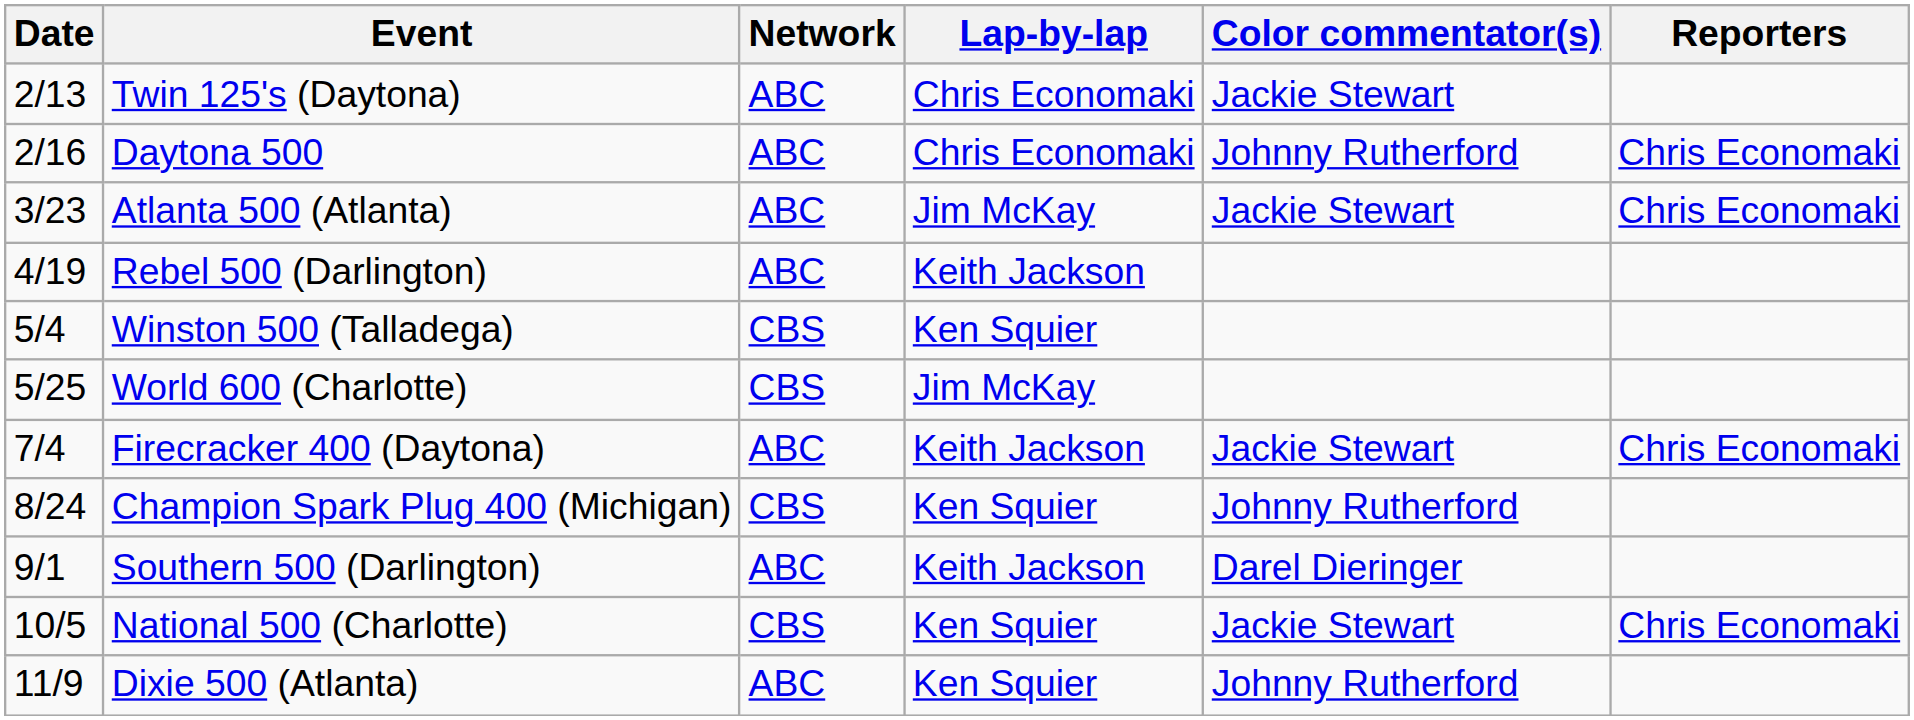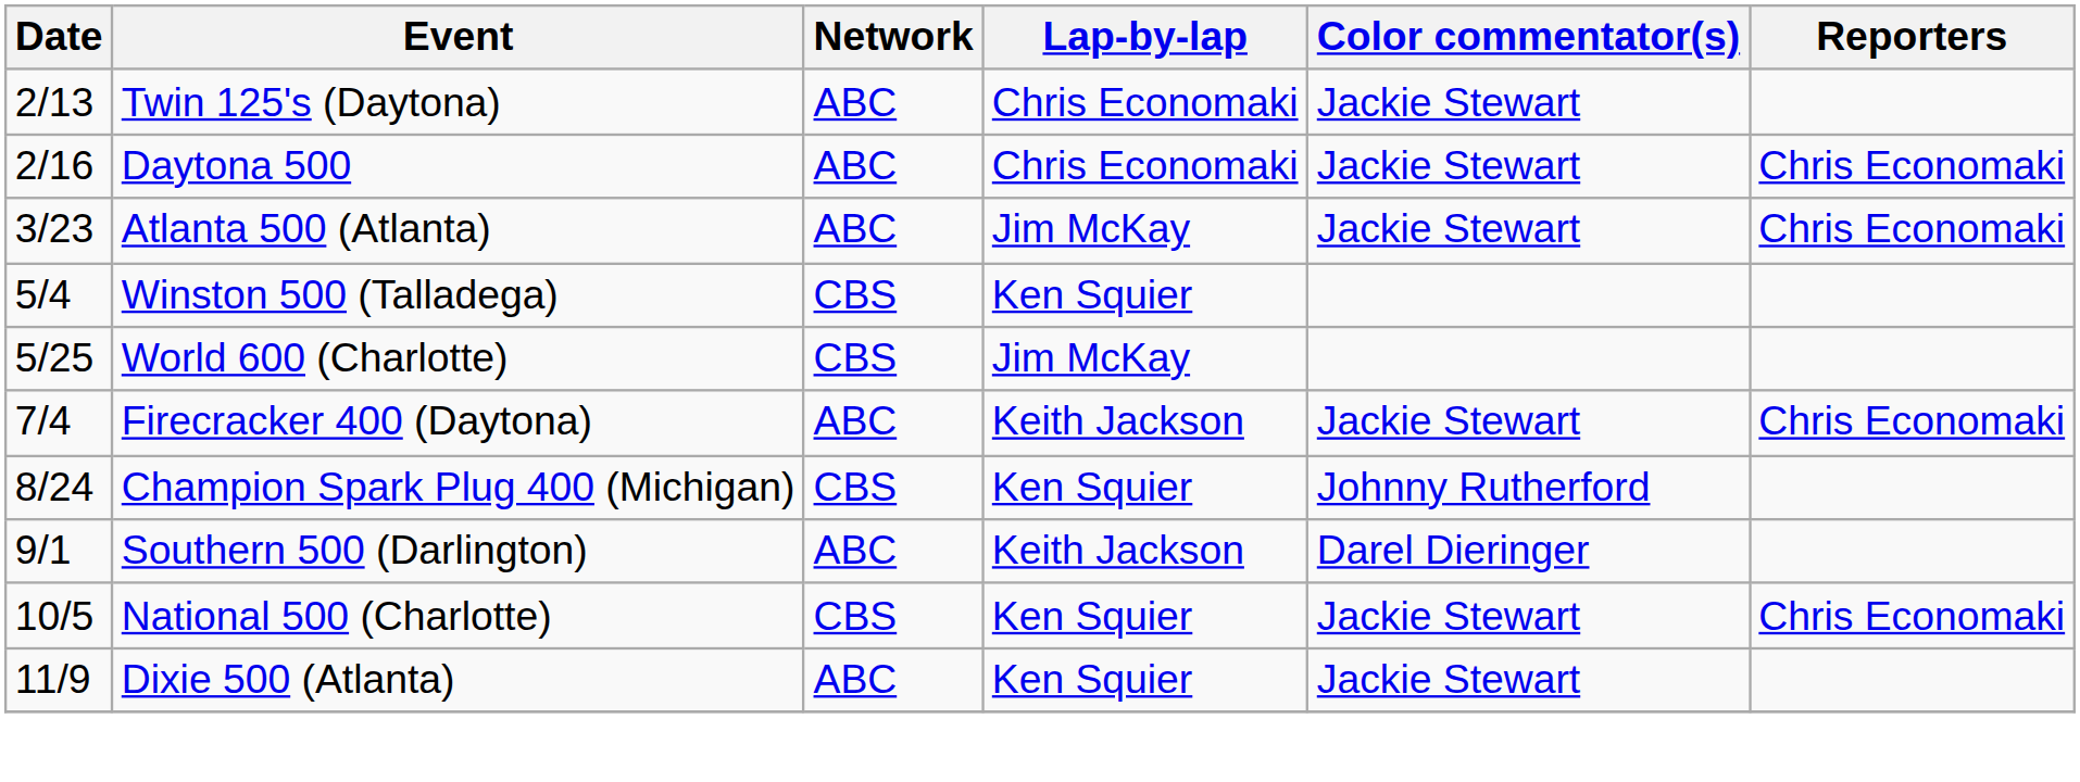 <table class=wikitable>
 <tr>
 <th>Date</th>
 <th>Event</th>
 <th>Network</th>
 <th><a href='#'>Lap-by-lap</a></th>
 <th><a href='#'>Color commentator(s)</a></th>
 <th>Reporters</th>
 </tr>
 <tr>
 <td>2/13</td>
 <td><a href='#'>Twin 125's</a> (Daytona)</td>
 <td><a href='#'>ABC</a></td>
 <td><a href='#'>Chris Economaki</a></td>
 <td><a href='#'>Jackie Stewart</a></td>
 <td></td>
 </tr>
 <tr>
 <td>2/16</td>
 <td><a href='#'>Daytona 500</a></td>
 <td><a href='#'>ABC</a></td>
 <td><a href='#'>Chris Economaki</a></td>
-<td><a href='#'>Johnny Rutherford</a></td>
+<td><a href='#'>Jackie Stewart</a></td>
 <td><a href='#'>Chris Economaki</a></td>
 </tr>
 <tr>
 <td>3/23</td>
 <td><a href='#'>Atlanta 500</a> (Atlanta)</td>
 <td><a href='#'>ABC</a></td>
 <td><a href='#'>Jim McKay</a></td>
 <td><a href='#'>Jackie Stewart</a></td>
 <td><a href='#'>Chris Economaki</a></td>
-</tr>
-<tr>
-<td>4/19</td>
-<td><a href='#'>Rebel 500</a> (Darlington)</td>
-<td><a href='#'>ABC</a></td>
-<td><a href='#'>Keith Jackson</a></td>
-<td></td>
-<td></td>
 </tr>
 <tr>
 <td>5/4</td>
 <td><a href='#'>Winston 500</a> (Talladega)</td>
 <td><a href='#'>CBS</a></td>
 <td><a href='#'>Ken Squier</a></td>
 <td></td>
 <td></td>
 </tr>
 <tr>
 <td>5/25</td>
 <td><a href='#'>World 600</a> (Charlotte)</td>
 <td><a href='#'>CBS</a></td>
 <td><a href='#'>Jim McKay</a></td>
 <td></td>
 <td></td>
 </tr>
 <tr>
 <td>7/4</td>
 <td><a href='#'>Firecracker 400</a> (Daytona)</td>
 <td><a href='#'>ABC</a></td>
 <td><a href='#'>Keith Jackson</a></td>
 <td><a href='#'>Jackie Stewart</a></td>
 <td><a href='#'>Chris Economaki</a></td>
 </tr>
 <tr>
 <td>8/24</td>
 <td><a href='#'>Champion Spark Plug 400</a> (Michigan)</td>
 <td><a href='#'>CBS</a></td>
 <td><a href='#'>Ken Squier</a></td>
 <td><a href='#'>Johnny Rutherford</a></td>
 <td></td>
 </tr>
 <tr>
 <td>9/1</td>
 <td><a href='#'>Southern 500</a> (Darlington)</td>
 <td><a href='#'>ABC</a></td>
 <td><a href='#'>Keith Jackson</a></td>
 <td><a href='#'>Darel Dieringer</a></td>
 <td></td>
 </tr>
 <tr>
 <td>10/5</td>
 <td><a href='#'>National 500</a> (Charlotte)</td>
 <td><a href='#'>CBS</a></td>
 <td><a href='#'>Ken Squier</a></td>
 <td><a href='#'>Jackie Stewart</a></td>
 <td><a href='#'>Chris Economaki</a></td>
 </tr>
 <tr>
 <td>11/9</td>
 <td><a href='#'>Dixie 500</a> (Atlanta)</td>
 <td><a href='#'>ABC</a></td>
 <td><a href='#'>Ken Squier</a></td>
-<td><a href='#'>Johnny Rutherford</a></td>
+<td><a href='#'>Jackie Stewart</a></td>
 <td></td>
 </tr>
 <tr>
 </tr>
 </table>
